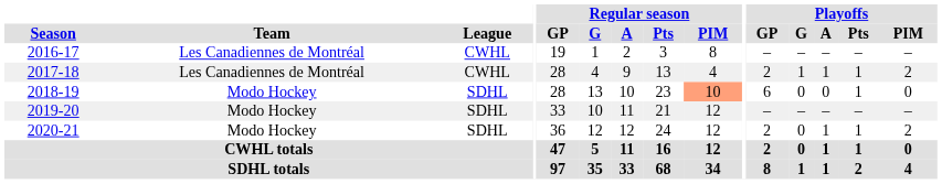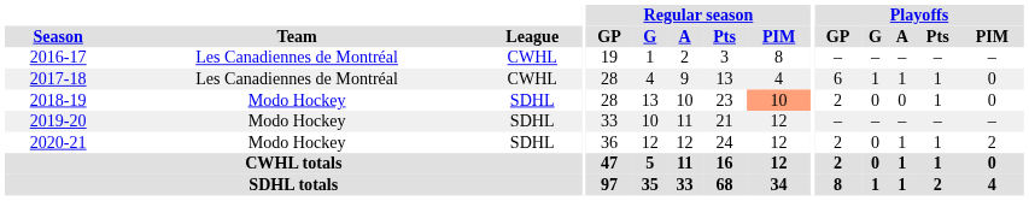 <table border="0" cellpadding="1" cellspacing="0" style="text-align:center; width:60em">
 <tr bgcolor="#e0e0e0">
 <th colspan="3" bgcolor="#ffffff"></th>
 <th rowspan="99" bgcolor="#ffffff"></th>
 <th colspan="5"><a href='#'>Regular season</a></th>
 <th rowspan="99" bgcolor="#ffffff"></th>
 <th colspan="5"><a href='#'>Playoffs</a></th>
 </tr>
 <tr bgcolor="#e0e0e0">
 <th><a href='#'>Season</a></th>
 <th>Team</th>
 <th>League</th>
 <th>GP</th>
 <th><a href='#'>G</a></th>
 <th><a href='#'>A</a></th>
 <th><a href='#'>Pts</a></th>
 <th><a href='#'>PIM</a></th>
 <th>GP</th>
 <th>G</th>
 <th>A</th>
 <th>Pts</th>
 <th>PIM</th>
 </tr>
 <tr>
 <td><a href='#'>2016-17</a></td>
 <td><a href='#'>Les Canadiennes de Montréal</a></td>
 <td><a href='#'>CWHL</a></td>
 <td>19</td>
 <td>1</td>
 <td>2</td>
 <td>3</td>
 <td>8</td>
 <td>–</td>
 <td>–</td>
 <td>–</td>
 <td>–</td>
 <td>–</td>
 </tr>
 <tr bgcolor="#f0f0f0">
 <td><a href='#'>2017-18</a></td>
 <td>Les Canadiennes de Montréal</td>
 <td>CWHL</td>
 <td>28</td>
 <td>4</td>
 <td>9</td>
 <td>13</td>
 <td>4</td>
-<td>2</td>
+<td>6</td>
 <td>1</td>
 <td>1</td>
 <td>1</td>
-<td>2</td>
+<td>0</td>
 </tr>
 <tr>
 <td><a href='#'>2018-19</a></td>
 <td><a href='#'>Modo Hockey</a></td>
 <td><a href='#'>SDHL</a></td>
 <td>28</td>
 <td>13</td>
 <td>10</td>
 <td>23</td>
 <td style="background: lightsalmon;">10</td>
-<td>6</td>
+<td>2</td>
 <td>0</td>
 <td>0</td>
 <td>1</td>
 <td>0</td>
 </tr>
 <tr bgcolor="#f0f0f0">
 <td><a href='#'>2019-20</a></td>
 <td>Modo Hockey</td>
 <td>SDHL</td>
 <td>33</td>
 <td>10</td>
 <td>11</td>
 <td>21</td>
 <td>12</td>
 <td>–</td>
 <td>–</td>
 <td>–</td>
 <td>–</td>
 <td>–</td>
 </tr>
 <tr>
 <td><a href='#'>2020-21</a></td>
 <td>Modo Hockey</td>
 <td>SDHL</td>
 <td>36</td>
 <td>12</td>
 <td>12</td>
 <td>24</td>
 <td>12</td>
 <td>2</td>
 <td>0</td>
 <td>1</td>
 <td>1</td>
 <td>2</td>
 </tr>
 <tr bgcolor="#e0e0e0">
 <th colspan="3">CWHL totals</th>
 <th>47</th>
 <th>5</th>
 <th>11</th>
 <th>16</th>
 <th>12</th>
 <th>2</th>
 <th>0</th>
 <th>1</th>
 <th>1</th>
 <th>0</th>
 </tr>
 <tr bgcolor="#e0e0e0">
 <th colspan="3">SDHL totals</th>
 <th>97</th>
 <th>35</th>
 <th>33</th>
 <th>68</th>
 <th>34</th>
 <th>8</th>
 <th>1</th>
 <th>1</th>
 <th>2</th>
 <th>4</th>
 </tr>
 </table>
